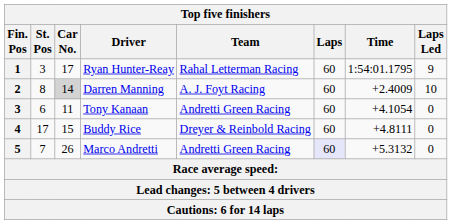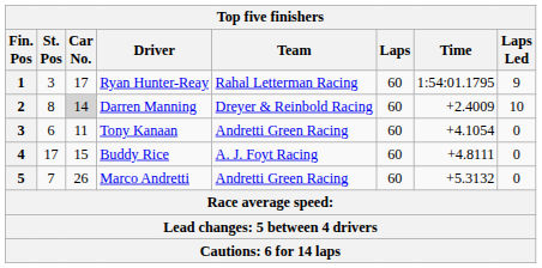 <table class="wikitable" style="font-size:95%;text-align:center">
 <tr>
 <th colspan=9>Top five finishers</th>
 </tr>
 <tr>
 <th>Fin.<br>Pos</th>
 <th>St.<br>Pos</th>
 <th>Car<br>No.</th>
 <th>Driver</th>
 <th>Team</th>
 <th>Laps</th>
 <th>Time</th>
 <th>Laps<br>Led</th>
 </tr>
 <tr>
 <th>1</th>
 <td>3</td>
 <td>17</td>
 <td style="text-align:left"> <a href='#'>Ryan Hunter-Reay</a></td>
 <td style="text-align:left"><a href='#'>Rahal Letterman Racing</a></td>
 <td>60</td>
 <td align=right>1:54:01.1795</td>
 <td>9</td>
 </tr>
 <tr>
 <th>2</th>
 <td>8</td>
 <td style="background: lightgrey;">14</td>
 <td style="text-align:left"> <a href='#'>Darren Manning</a></td>
-<td style="text-align:left"><a href='#'>A. J. Foyt Racing</a></td>
+<td style="text-align:left"><a href='#'>Dreyer & Reinbold Racing</a></td>
 <td>60</td>
 <td align=right>+2.4009</td>
 <td>10</td>
 </tr>
 <tr>
 <th>3</th>
 <td>6</td>
 <td>11</td>
 <td style="text-align:left"> <a href='#'>Tony Kanaan</a></td>
 <td style="text-align:left"><a href='#'>Andretti Green Racing</a></td>
 <td>60</td>
 <td align=right>+4.1054</td>
 <td>0</td>
 </tr>
 <tr>
 <th>4</th>
 <td>17</td>
 <td>15</td>
 <td style="text-align:left"> <a href='#'>Buddy Rice</a></td>
-<td style="text-align:left"><a href='#'>Dreyer & Reinbold Racing</a></td>
+<td style="text-align:left"><a href='#'>A. J. Foyt Racing</a></td>
 <td>60</td>
 <td align=right>+4.8111</td>
 <td>0</td>
 </tr>
 <tr>
 <th>5</th>
 <td>7</td>
 <td>26</td>
 <td style="text-align:left"> <a href='#'>Marco Andretti</a></td>
 <td style="text-align:left"><a href='#'>Andretti Green Racing</a></td>
-<td style="background: lavender;">60</td>
+<td>60</td>
 <td align=right>+5.3132</td>
 <td>0</td>
 </tr>
 <tr>
 <th colspan=9>Race average speed: </th>
 </tr>
 <tr>
 <th colspan=9>Lead changes: 5 between 4 drivers</th>
 </tr>
 <tr>
 <th colspan=9>Cautions: 6 for 14 laps</th>
 </tr>
 </table>
